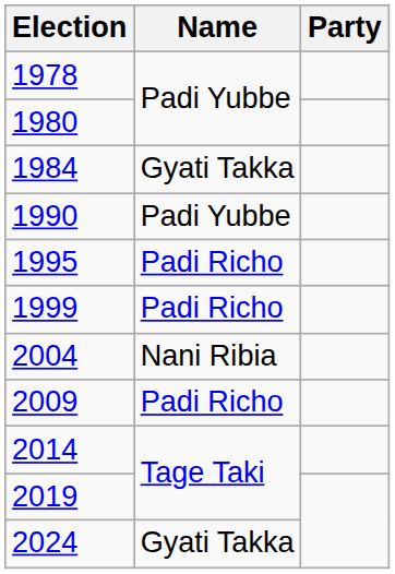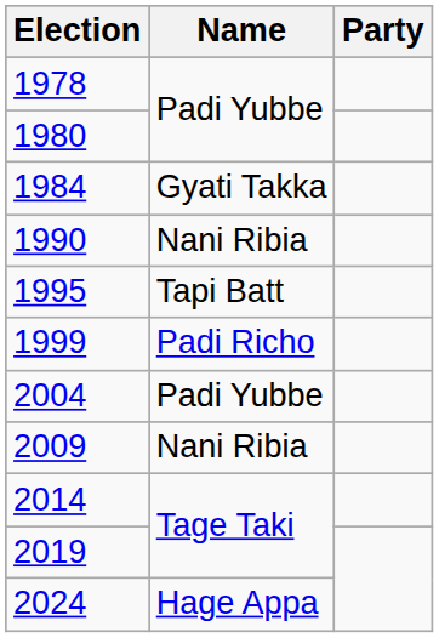 <table class="wikitable sortable">
 <tr>
 <th>Election</th>
 <th>Name</th>
 <th colspan="2">Party</th>
 </tr>
 <tr>
 <td><a href='#'>1978</a></td>
 <td rowspan=2>Padi Yubbe</td>
 <td></td>
 </tr>
 <tr>
 <td><a href='#'>1980</a></td>
 <td></td>
 </tr>
 <tr>
 <td><a href='#'>1984</a></td>
 <td>Gyati Takka</td>
 <td></td>
 </tr>
 <tr>
 <td><a href='#'>1990</a></td>
-<td>Padi Yubbe</td>
+<td>Nani Ribia</td>
 <td></td>
 </tr>
 <tr>
 <td><a href='#'>1995</a></td>
-<td><a href='#'>Padi Richo</a></td>
+<td>Tapi Batt</td>
 <td></td>
 </tr>
 <tr>
 <td><a href='#'>1999</a></td>
 <td><a href='#'>Padi Richo</a></td>
 <td></td>
 </tr>
 <tr>
 <td><a href='#'>2004</a></td>
-<td>Nani Ribia</td>
+<td>Padi Yubbe</td>
 <td></td>
 </tr>
 <tr>
 <td><a href='#'>2009</a></td>
-<td><a href='#'>Padi Richo</a></td>
+<td>Nani Ribia</td>
 <td></td>
 </tr>
 <tr>
 <td><a href='#'>2014</a></td>
 <td rowspan=2><a href='#'>Tage Taki</a></td>
 <td></td>
 </tr>
 <tr>
 <td><a href='#'>2019</a></td>
 </tr>
 <tr>
 <td><a href='#'>2024</a></td>
-<td>Gyati Takka</td>
+<td><a href='#'>Hage Appa</a></td>
 </tr>
 </table>
